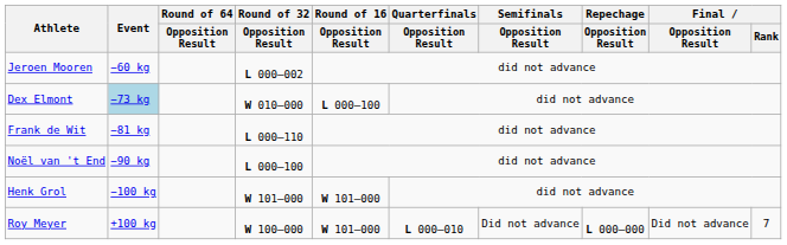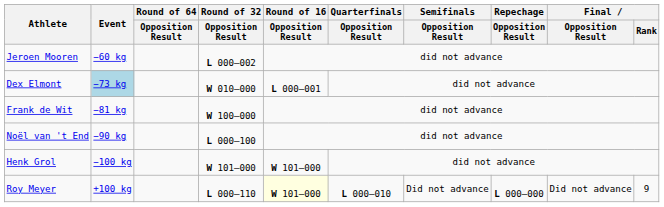 <table class="wikitable" style="font-size:90%">
 <tr>
 <th rowspan="2">Athlete</th>
 <th rowspan="2">Event</th>
 <th>Round of 64</th>
 <th>Round of 32</th>
 <th>Round of 16</th>
 <th>Quarterfinals</th>
 <th>Semifinals</th>
 <th>Repechage</th>
 <th colspan=2>Final / </th>
 </tr>
 <tr style="font-size:95%">
 <th>Opposition<br>Result</th>
 <th>Opposition<br>Result</th>
 <th>Opposition<br>Result</th>
 <th>Opposition<br>Result</th>
 <th>Opposition<br>Result</th>
 <th>Opposition<br>Result</th>
 <th>Opposition<br>Result</th>
 <th>Rank</th>
 </tr>
 <tr align=center>
 <td align=left><a href='#'>Jeroen Mooren</a></td>
 <td align=left><a href='#'>−60 kg</a></td>
 <td></td>
 <td><br><strong>L</strong> 000–002</td>
 <td colspan=6>did not advance</td>
 </tr>
 <tr align=center>
 <td align=left><a href='#'>Dex Elmont</a></td>
 <td align=left style="background: lightblue;"><a href='#'>−73 kg</a></td>
 <td></td>
 <td><br><strong>W</strong> 010–000</td>
-<td><br><strong>L</strong> 000–100</td>
+<td><br><strong>L</strong> 000–001</td>
 <td colspan=5>did not advance</td>
 </tr>
 <tr align=center>
 <td align=left><a href='#'>Frank de Wit</a></td>
 <td align=left><a href='#'>−81 kg</a></td>
 <td></td>
-<td><br><strong>L</strong> 000–110</td>
+<td><br><strong>W</strong> 100–000</td>
 <td colspan=6>did not advance</td>
 </tr>
 <tr align=center>
 <td align=left><a href='#'>Noël van 't End</a></td>
 <td align=left><a href='#'>−90 kg</a></td>
 <td></td>
 <td><br><strong>L</strong> 000–100</td>
 <td colspan=6>did not advance</td>
 </tr>
 <tr align=center>
 <td align=left><a href='#'>Henk Grol</a></td>
 <td align=left><a href='#'>−100 kg</a></td>
 <td></td>
 <td><br><strong>W</strong> 101–000</td>
 <td><br><strong>W</strong> 101–000</td>
 <td colspan=6>did not advance</td>
 </tr>
 <tr align="center">
 <td align=left><a href='#'>Roy Meyer</a></td>
 <td align=left><a href='#'>+100 kg</a></td>
 <td></td>
-<td><br><strong>W</strong> 100–000</td>
-<td><br><strong>W</strong> 101–000</td>
+<td><br><strong>L</strong> 000–110</td>
+<td style="background: lightyellow;"><br><strong>W</strong> 101–000</td>
 <td><br><strong>L</strong> 000–010</td>
 <td>Did not advance</td>
 <td><br><strong>L</strong> 000–000 </td>
 <td>Did not advance</td>
-<td>7</td>
+<td>9</td>
 </tr>
 </table>
